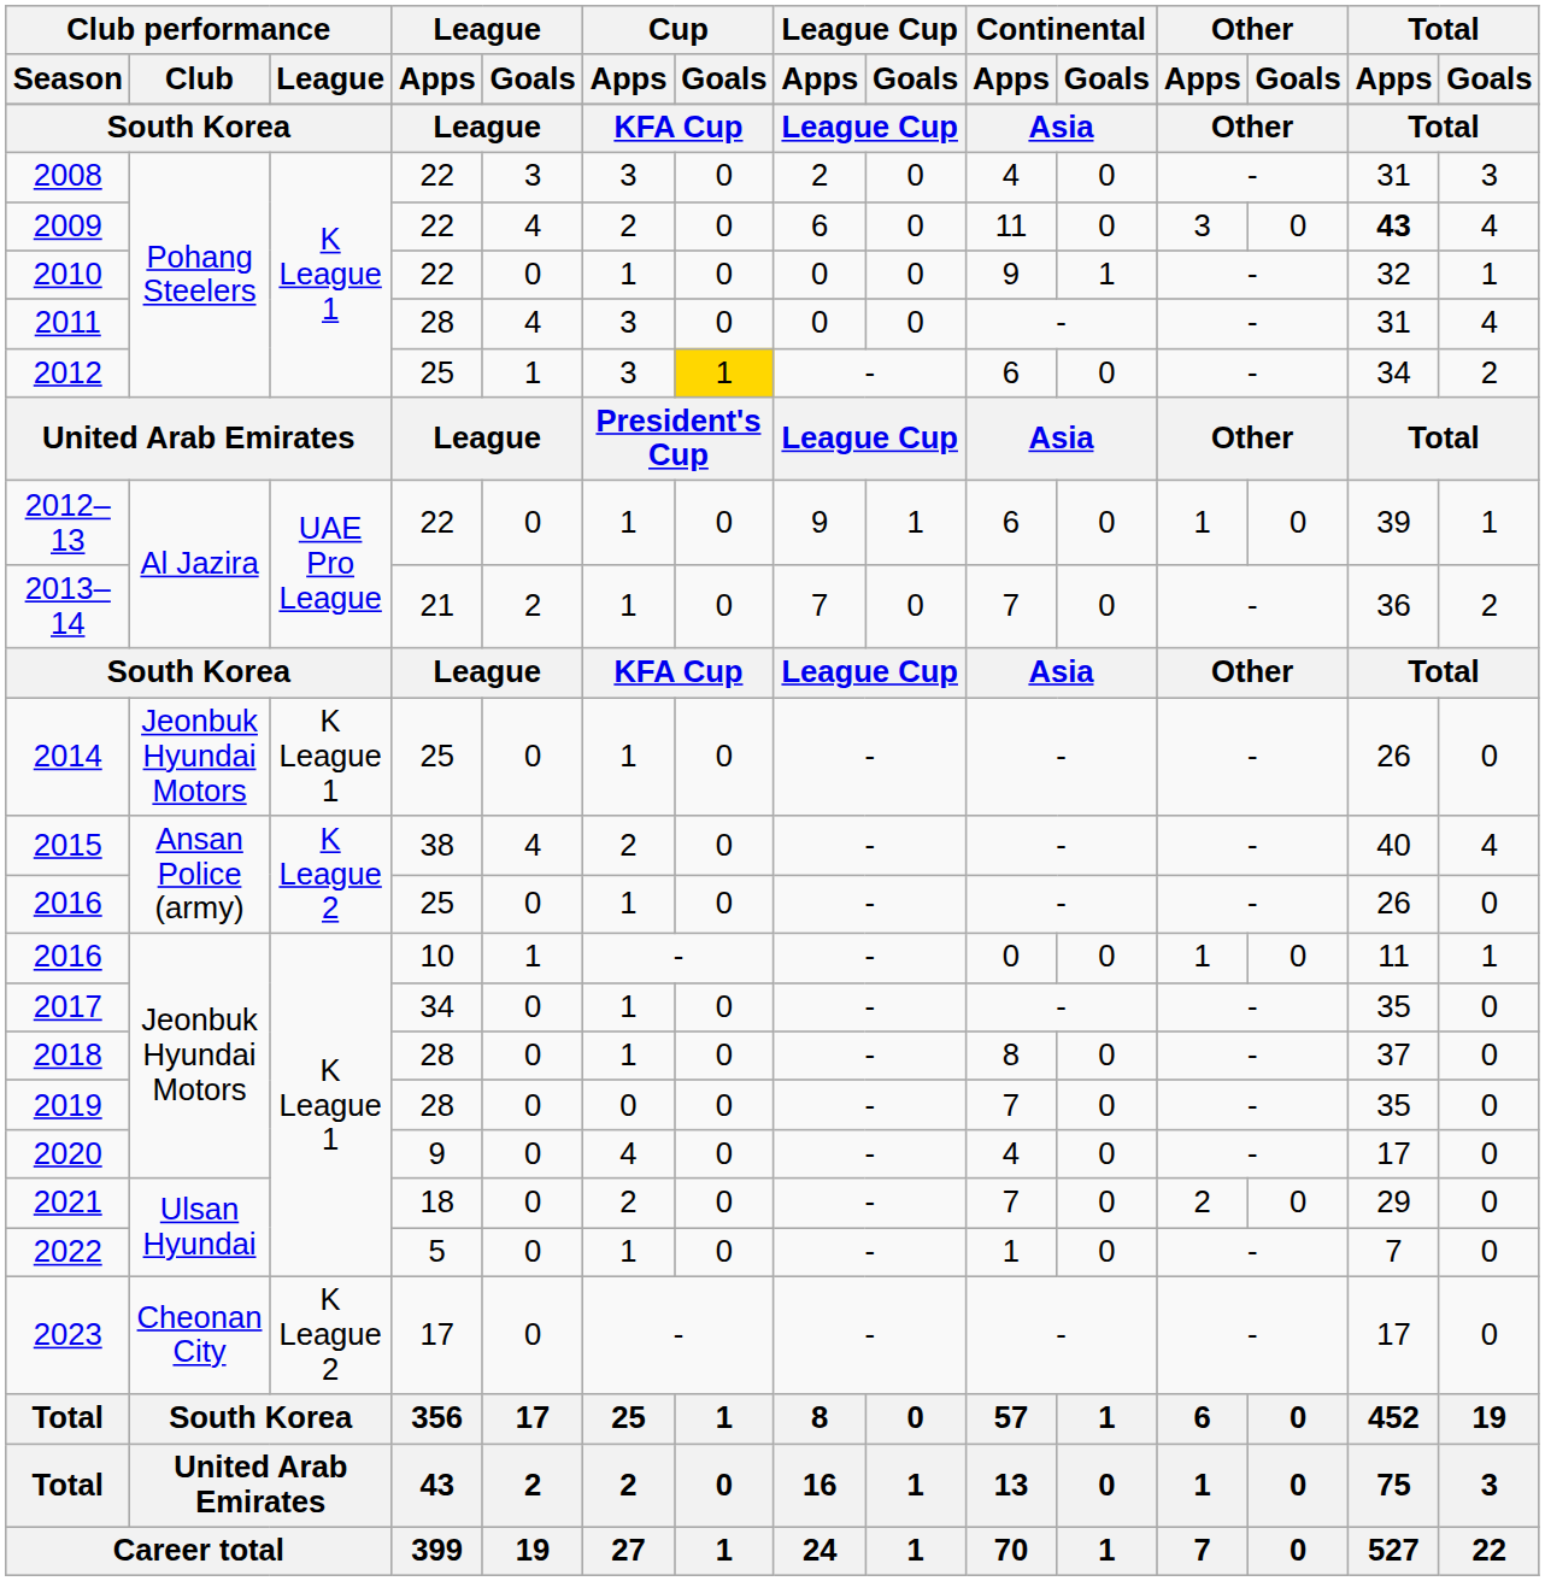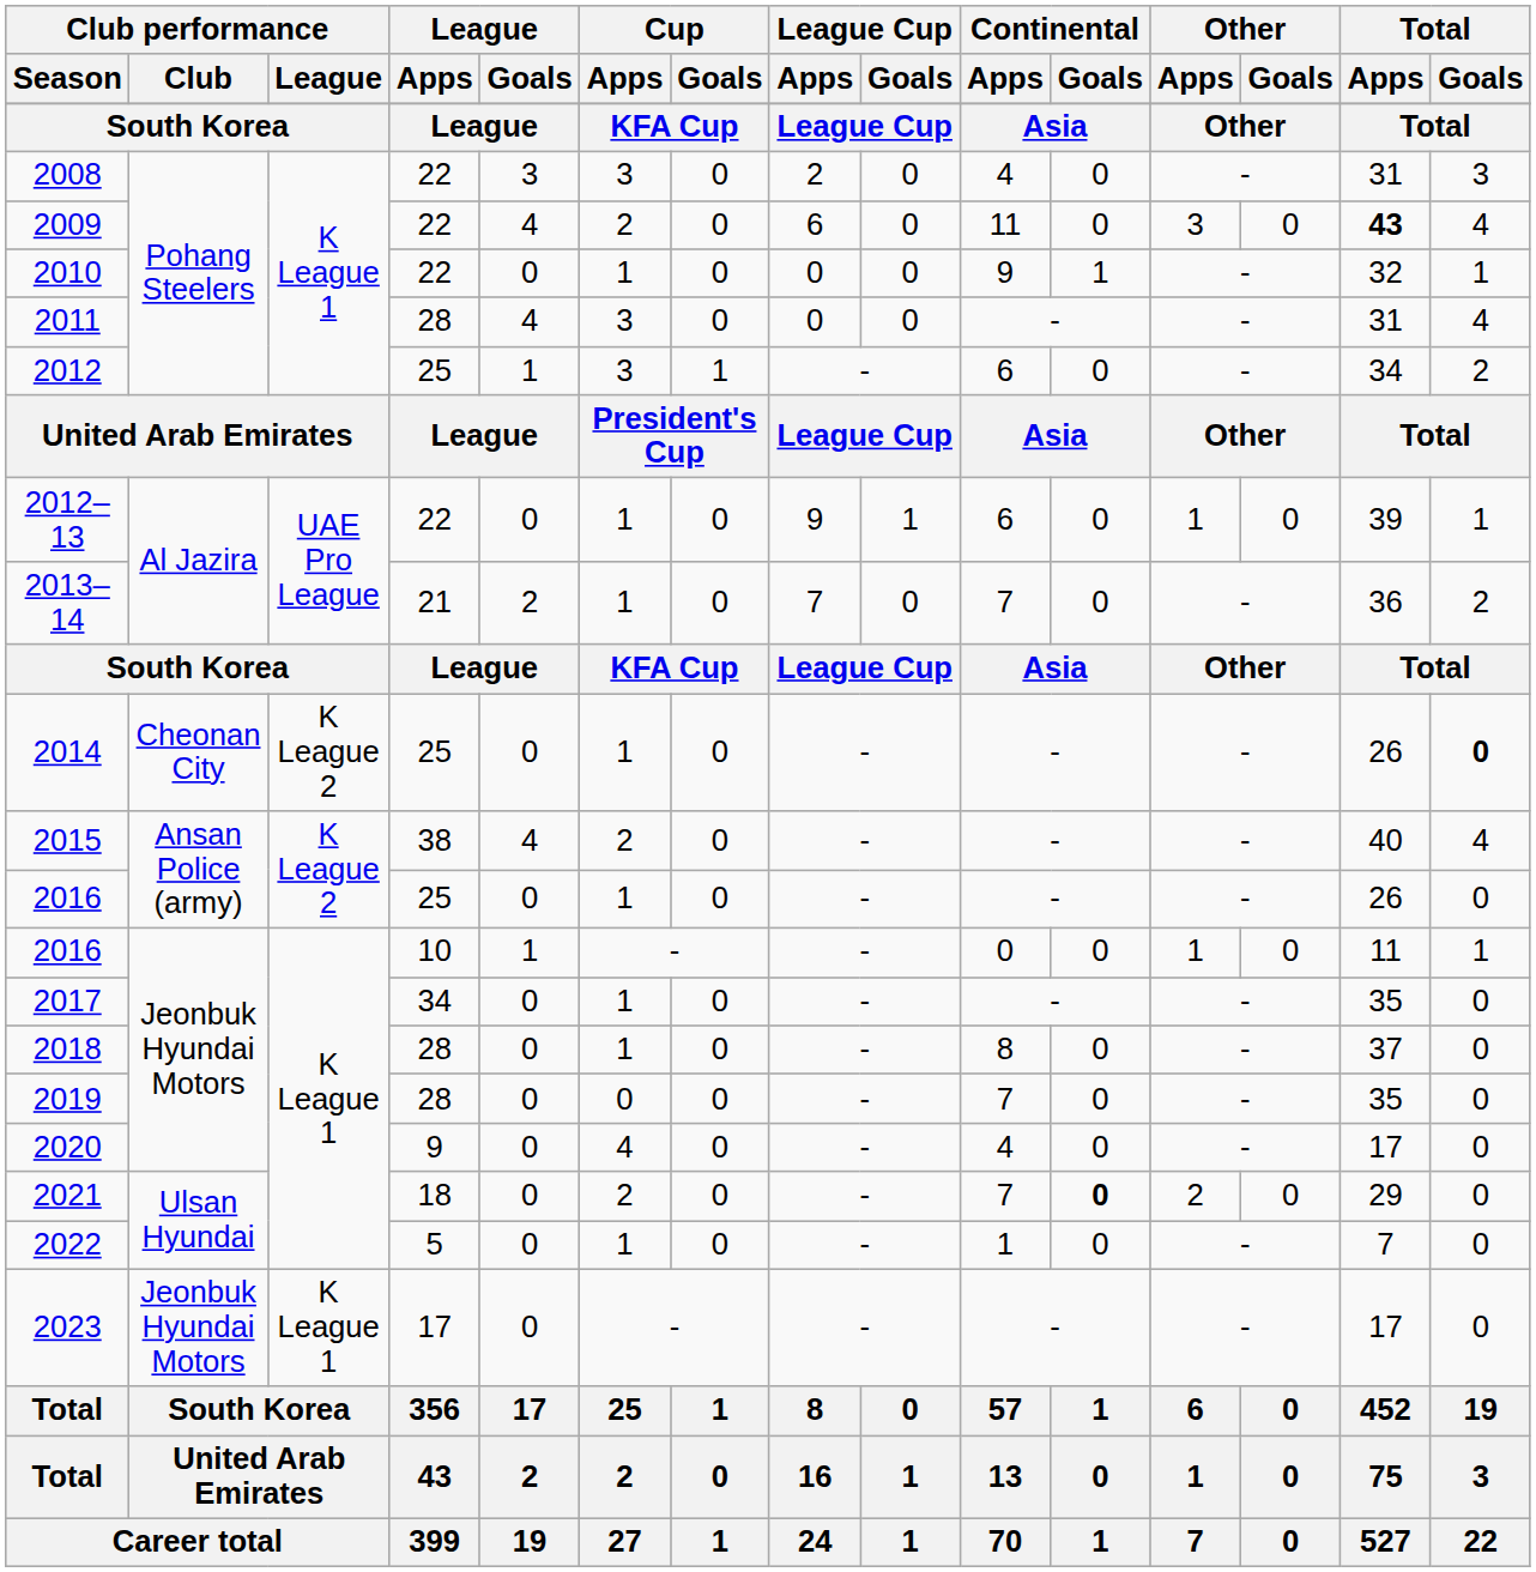 <table class="wikitable" style="text-align:center">
 <tr>
 <th colspan=3>Club performance</th>
 <th colspan=2>League</th>
 <th colspan=2>Cup</th>
 <th colspan=2>League Cup</th>
 <th colspan=2>Continental</th>
 <th colspan=2>Other</th>
 <th colspan=2>Total</th>
 </tr>
 <tr>
 <th>Season</th>
 <th>Club</th>
 <th>League</th>
 <th>Apps</th>
 <th>Goals</th>
 <th>Apps</th>
 <th>Goals</th>
 <th>Apps</th>
 <th>Goals</th>
 <th>Apps</th>
 <th>Goals</th>
 <th>Apps</th>
 <th>Goals</th>
 <th>Apps</th>
 <th>Goals</th>
 </tr>
 <tr>
 </tr>
 <tr>
 <th colspan=3>South Korea</th>
 <th colspan=2>League</th>
 <th colspan=2><a href='#'>KFA Cup</a></th>
 <th colspan=2><a href='#'>League Cup</a></th>
 <th colspan=2><a href='#'>Asia</a></th>
 <th colspan=2>Other</th>
 <th colspan=2>Total</th>
 </tr>
 <tr>
 <td><a href='#'>2008</a></td>
 <td rowspan="5"><a href='#'>Pohang Steelers</a></td>
 <td rowspan="5"><a href='#'>K League 1</a></td>
 <td>22</td>
 <td>3</td>
 <td>3</td>
 <td>0</td>
 <td>2</td>
 <td>0</td>
 <td>4</td>
 <td>0</td>
 <td colspan="2">-</td>
 <td>31</td>
 <td>3</td>
 </tr>
 <tr>
 <td><a href='#'>2009</a></td>
 <td>22</td>
 <td>4</td>
 <td>2</td>
 <td>0</td>
 <td>6</td>
 <td>0</td>
 <td>11</td>
 <td>0</td>
 <td>3</td>
 <td>0</td>
 <td><strong>43</strong></td>
 <td>4</td>
 </tr>
 <tr>
 <td><a href='#'>2010</a></td>
 <td>22</td>
 <td>0</td>
 <td>1</td>
 <td>0</td>
 <td>0</td>
 <td>0</td>
 <td>9</td>
 <td>1</td>
 <td colspan="2">-</td>
 <td>32</td>
 <td>1</td>
 </tr>
 <tr>
 <td><a href='#'>2011</a></td>
 <td>28</td>
 <td>4</td>
 <td>3</td>
 <td>0</td>
 <td>0</td>
 <td>0</td>
 <td colspan="2">-</td>
 <td colspan="2">-</td>
 <td>31</td>
 <td>4</td>
 </tr>
 <tr>
 <td><a href='#'>2012</a></td>
 <td>25</td>
 <td>1</td>
 <td>3</td>
-<td style="background: gold;">1</td>
+<td>1</td>
 <td colspan="2">-</td>
 <td>6</td>
 <td>0</td>
 <td colspan="2">-</td>
 <td>34</td>
 <td>2</td>
 </tr>
 <tr>
 <th colspan=3>United Arab Emirates</th>
 <th colspan=2>League</th>
 <th colspan=2><a href='#'>President's Cup</a></th>
 <th colspan=2><a href='#'>League Cup</a></th>
 <th colspan=2><a href='#'>Asia</a></th>
 <th colspan=2>Other</th>
 <th colspan=2>Total</th>
 </tr>
 <tr>
 <td><a href='#'>2012–13</a></td>
 <td rowspan="2"><a href='#'>Al Jazira</a></td>
 <td rowspan="2"><a href='#'>UAE Pro League</a></td>
 <td>22</td>
 <td>0</td>
 <td>1</td>
 <td>0</td>
 <td>9</td>
 <td>1</td>
 <td>6</td>
 <td>0</td>
 <td>1</td>
 <td>0</td>
 <td>39</td>
 <td>1</td>
 </tr>
 <tr>
 <td><a href='#'>2013–14</a></td>
 <td>21</td>
 <td>2</td>
 <td>1</td>
 <td>0</td>
 <td>7</td>
 <td>0</td>
 <td>7</td>
 <td>0</td>
 <td colspan="2">-</td>
 <td>36</td>
 <td>2</td>
 </tr>
 <tr>
 <th colspan=3>South Korea</th>
 <th colspan=2>League</th>
 <th colspan=2><a href='#'>KFA Cup</a></th>
 <th colspan=2><a href='#'>League Cup</a></th>
 <th colspan=2><a href='#'>Asia</a></th>
 <th colspan=2>Other</th>
 <th colspan=2>Total</th>
 </tr>
 <tr>
 <td><a href='#'>2014</a></td>
-<td><a href='#'>Jeonbuk Hyundai Motors</a></td>
-<td>K League 1</td>
+<td><a href='#'>Cheonan City</a></td>
+<td>K League 2</td>
 <td>25</td>
 <td>0</td>
 <td>1</td>
 <td>0</td>
 <td colspan="2">-</td>
 <td colspan="2">-</td>
 <td colspan="2">-</td>
 <td>26</td>
-<td>0</td>
+<td><strong>0</strong></td>
 </tr>
 <tr>
 <td><a href='#'>2015</a></td>
 <td rowspan="2"><a href='#'>Ansan Police</a> (army)</td>
 <td rowspan="2"><a href='#'>K League 2</a></td>
 <td>38</td>
 <td>4</td>
 <td>2</td>
 <td>0</td>
 <td colspan="2">-</td>
 <td colspan="2">-</td>
 <td colspan="2">-</td>
 <td>40</td>
 <td>4</td>
 </tr>
 <tr>
 <td><a href='#'>2016</a></td>
 <td>25</td>
 <td>0</td>
 <td>1</td>
 <td>0</td>
 <td colspan="2">-</td>
 <td colspan="2">-</td>
 <td colspan="2">-</td>
 <td>26</td>
 <td>0</td>
 </tr>
 <tr>
 <td><a href='#'>2016</a></td>
 <td rowspan="5">Jeonbuk Hyundai Motors</td>
 <td rowspan="7">K League 1</td>
 <td>10</td>
 <td>1</td>
 <td colspan="2">-</td>
 <td colspan="2">-</td>
 <td>0</td>
 <td>0</td>
 <td>1</td>
 <td>0</td>
 <td>11</td>
 <td>1</td>
 </tr>
 <tr>
 <td><a href='#'>2017</a></td>
 <td>34</td>
 <td>0</td>
 <td>1</td>
 <td>0</td>
 <td colspan="2">-</td>
 <td colspan="2">-</td>
 <td colspan="2">-</td>
 <td>35</td>
 <td>0</td>
 </tr>
 <tr>
 <td><a href='#'>2018</a></td>
 <td>28</td>
 <td>0</td>
 <td>1</td>
 <td>0</td>
 <td colspan="2">-</td>
 <td>8</td>
 <td>0</td>
 <td colspan="2">-</td>
 <td>37</td>
 <td>0</td>
 </tr>
 <tr>
 <td><a href='#'>2019</a></td>
 <td>28</td>
 <td>0</td>
 <td>0</td>
 <td>0</td>
 <td colspan="2">-</td>
 <td>7</td>
 <td>0</td>
 <td colspan="2">-</td>
 <td>35</td>
 <td>0</td>
 </tr>
 <tr>
 <td><a href='#'>2020</a></td>
 <td>9</td>
 <td>0</td>
 <td>4</td>
 <td>0</td>
 <td colspan="2">-</td>
 <td>4</td>
 <td>0</td>
 <td colspan="2">-</td>
 <td>17</td>
 <td>0</td>
 </tr>
 <tr>
 <td><a href='#'>2021</a></td>
 <td rowspan="2"><a href='#'>Ulsan Hyundai</a></td>
 <td>18</td>
 <td>0</td>
 <td>2</td>
 <td>0</td>
 <td colspan="2">-</td>
 <td>7</td>
-<td>0</td>
+<td><strong>0</strong></td>
 <td>2</td>
 <td>0</td>
 <td>29</td>
 <td>0</td>
 </tr>
 <tr>
 <td><a href='#'>2022</a></td>
 <td>5</td>
 <td>0</td>
 <td>1</td>
 <td>0</td>
 <td colspan="2">-</td>
 <td>1</td>
 <td>0</td>
 <td colspan="2">-</td>
 <td>7</td>
 <td>0</td>
 </tr>
 <tr>
 <td><a href='#'>2023</a></td>
-<td><a href='#'>Cheonan City</a></td>
-<td>K League 2</td>
+<td><a href='#'>Jeonbuk Hyundai Motors</a></td>
+<td>K League 1</td>
 <td>17</td>
 <td>0</td>
 <td colspan="2">-</td>
 <td colspan="2">-</td>
 <td colspan="2">-</td>
 <td colspan="2">-</td>
 <td>17</td>
 <td>0</td>
 </tr>
 <tr>
 <th rowspan=1>Total</th>
 <th colspan=2>South Korea</th>
 <th>356</th>
 <th>17</th>
 <th>25</th>
 <th>1</th>
 <th>8</th>
 <th>0</th>
 <th>57</th>
 <th>1</th>
 <th>6</th>
 <th>0</th>
 <th>452</th>
 <th>19</th>
 </tr>
 <tr>
 <th rowspan=1>Total</th>
 <th colspan=2>United Arab Emirates</th>
 <th>43</th>
 <th>2</th>
 <th>2</th>
 <th>0</th>
 <th>16</th>
 <th>1</th>
 <th>13</th>
 <th>0</th>
 <th>1</th>
 <th>0</th>
 <th>75</th>
 <th>3</th>
 </tr>
 <tr>
 <th colspan=3>Career total</th>
 <th>399</th>
 <th>19</th>
 <th>27</th>
 <th>1</th>
 <th>24</th>
 <th>1</th>
 <th>70</th>
 <th>1</th>
 <th>7</th>
 <th>0</th>
 <th>527</th>
 <th>22</th>
 </tr>
 </table>
